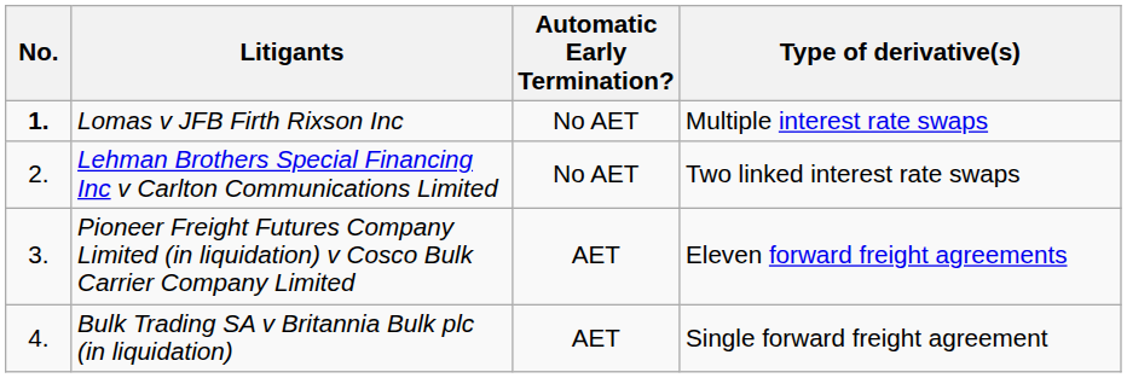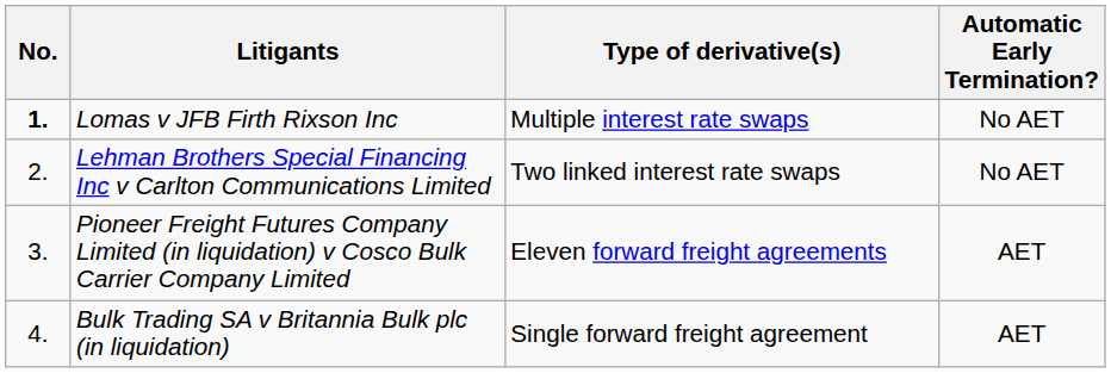 <table class="wikitable">
 <tr>
 <th align="center" width="35">No.</th>
 <th align="center" width="275">Litigants</th>
+<th align="center" width="275">Type of derivative(s)</th>
 <th align="center" width="75">Automatic Early Termination?</th>
-<th align="center" width="275">Type of derivative(s)</th>
 </tr>
 <tr>
 <td align="center"><strong>1.</strong></td>
 <td><em>Lomas v JFB Firth Rixson Inc</em></td>
+<td>Multiple <a href='#'>interest rate swaps</a></td>
 <td align="center">No AET</td>
-<td>Multiple <a href='#'>interest rate swaps</a></td>
 </tr>
 <tr>
 <td align="center">2.</td>
 <td><em><a href='#'>Lehman Brothers Special Financing Inc</a> v Carlton Communications Limited</em></td>
+<td>Two linked interest rate swaps</td>
 <td align="center">No AET</td>
-<td>Two linked interest rate swaps</td>
 </tr>
 <tr>
 <td align="center">3.</td>
 <td><em>Pioneer Freight Futures Company Limited (in liquidation) v Cosco Bulk Carrier Company Limited</em></td>
+<td>Eleven <a href='#'>forward freight agreements</a></td>
 <td align="center">AET</td>
-<td>Eleven <a href='#'>forward freight agreements</a></td>
 </tr>
 <tr>
 <td align="center">4.</td>
 <td><em>Bulk Trading SA v Britannia Bulk plc (in liquidation)</em></td>
+<td>Single forward freight agreement</td>
 <td align="center">AET</td>
-<td>Single forward freight agreement</td>
 </tr>
 </table>
